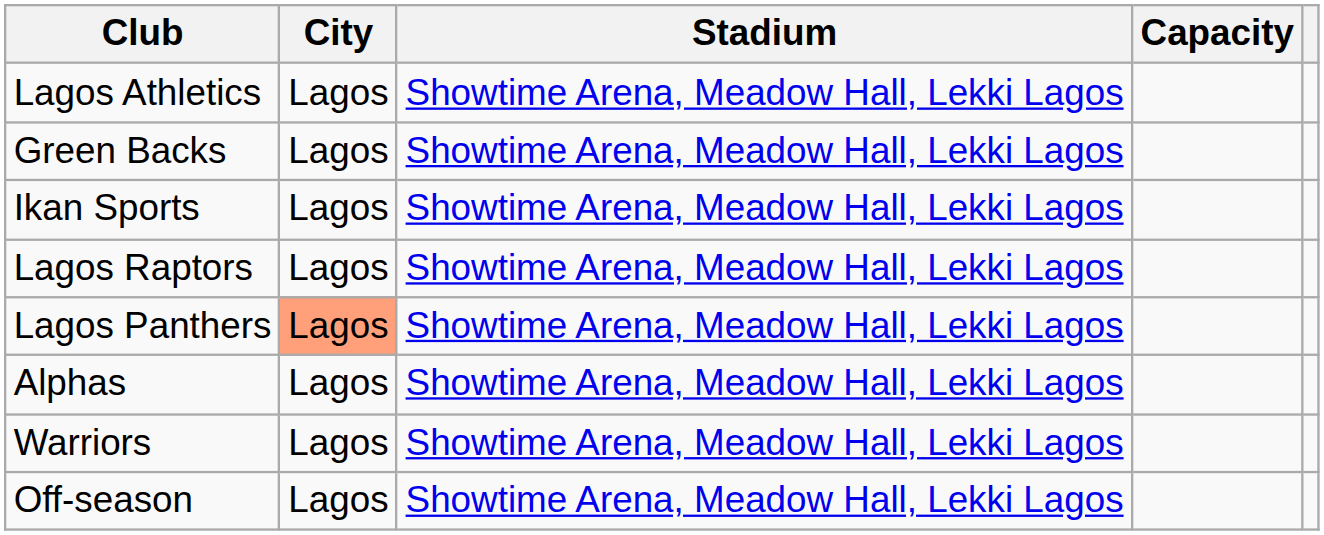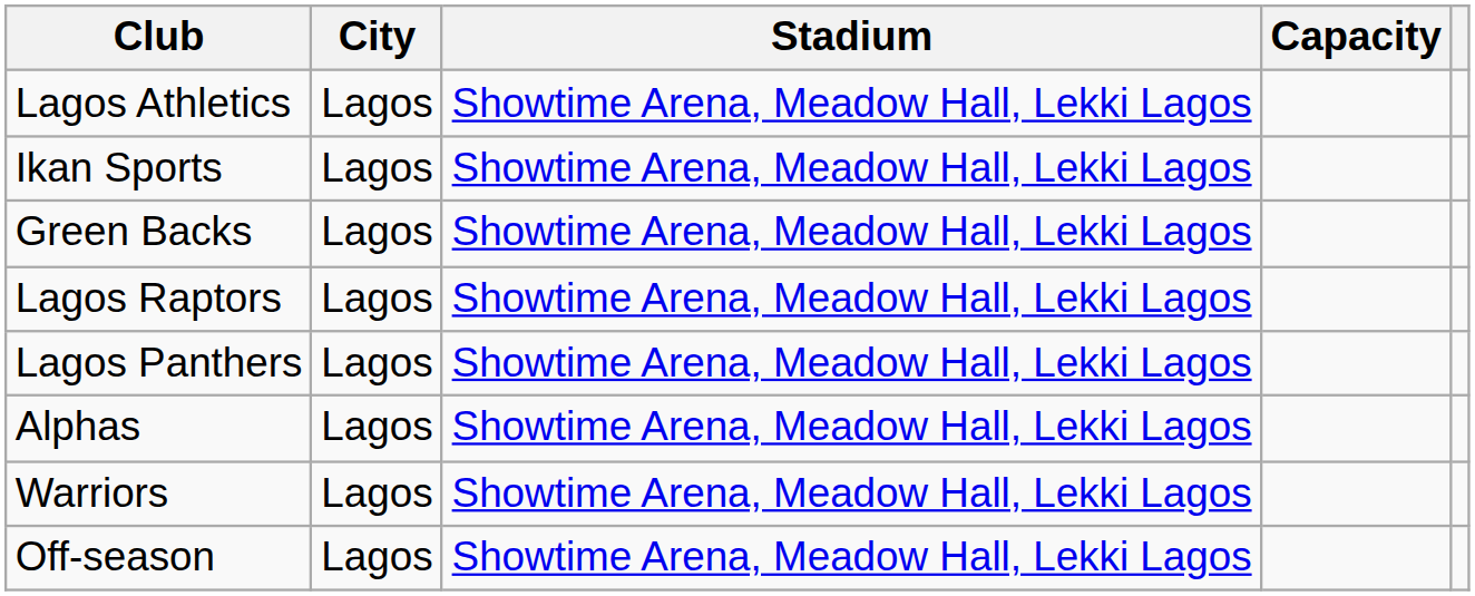 <table class="wikitable">
 <tr>
 <th>Club</th>
 <th>City</th>
 <th>Stadium</th>
 <th>Capacity</th>
 <th></th>
 </tr>
 <tr>
 <td>Lagos Athletics</td>
 <td>Lagos</td>
 <td><a href='#'>Showtime Arena, Meadow Hall, Lekki Lagos</a></td>
 <td></td>
 <td></td>
 </tr>
 <tr>
-<td>Green Backs</td>
+<td>Ikan Sports</td>
 <td>Lagos</td>
 <td><a href='#'>Showtime Arena, Meadow Hall, Lekki Lagos</a></td>
 <td></td>
 <td></td>
 </tr>
 <tr>
-<td>Ikan Sports</td>
+<td>Green Backs</td>
 <td>Lagos</td>
 <td><a href='#'>Showtime Arena, Meadow Hall, Lekki Lagos</a></td>
 <td></td>
 <td></td>
 </tr>
 <tr>
 <td>Lagos Raptors</td>
 <td>Lagos</td>
 <td><a href='#'>Showtime Arena, Meadow Hall, Lekki Lagos</a></td>
 <td></td>
 <td></td>
 </tr>
 <tr>
 <td>Lagos Panthers</td>
-<td style="background: lightsalmon;">Lagos</td>
+<td>Lagos</td>
 <td><a href='#'>Showtime Arena, Meadow Hall, Lekki Lagos</a></td>
 <td></td>
 <td></td>
 </tr>
 <tr>
 <td>Alphas</td>
 <td>Lagos</td>
 <td><a href='#'>Showtime Arena, Meadow Hall, Lekki Lagos</a></td>
 <td></td>
 <td></td>
 </tr>
 <tr>
 <td>Warriors</td>
 <td>Lagos</td>
 <td><a href='#'>Showtime Arena, Meadow Hall, Lekki Lagos</a></td>
 <td></td>
 <td></td>
 </tr>
 <tr>
 <td>Off-season</td>
 <td>Lagos</td>
 <td><a href='#'>Showtime Arena, Meadow Hall, Lekki Lagos</a></td>
 <td></td>
 <td></td>
 </tr>
 </table>
